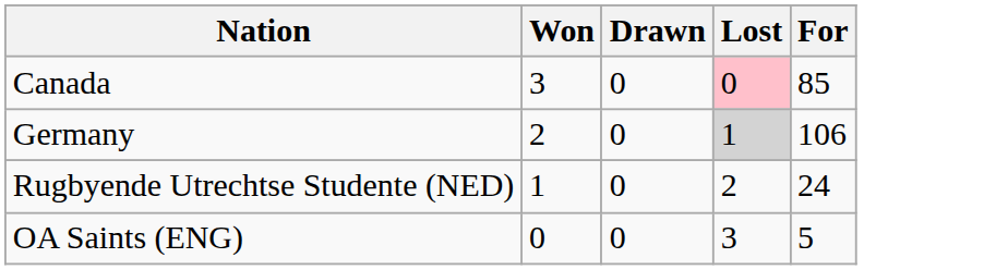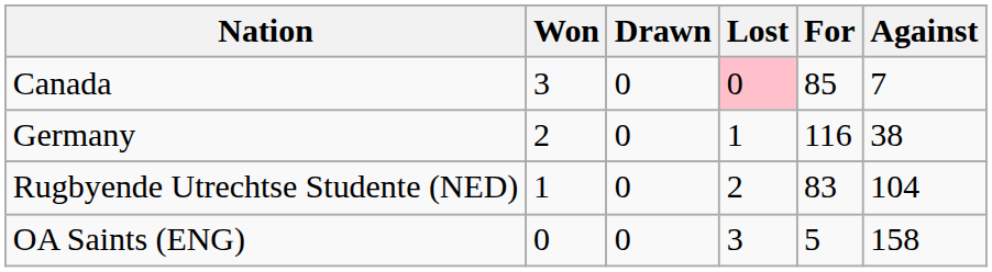 <table class="wikitable">
 <tr>
 <th>Nation</th>
 <th>Won</th>
 <th>Drawn</th>
 <th>Lost</th>
 <th>For</th>
+<th>Against</th>
 </tr>
 <tr>
 <td>Canada</td>
 <td>3</td>
 <td>0</td>
 <td style="background: pink;">0</td>
 <td>85</td>
+<td>7</td>
 </tr>
 <tr>
 <td>Germany</td>
 <td>2</td>
 <td>0</td>
-<td style="background: lightgrey;">1</td>
-<td>106</td>
+<td>1</td>
+<td>116</td>
+<td>38</td>
 </tr>
 <tr>
 <td>Rugbyende Utrechtse Studente (NED)</td>
 <td>1</td>
 <td>0</td>
 <td>2</td>
-<td>24</td>
+<td>83</td>
+<td>104</td>
 </tr>
 <tr>
 <td>OA Saints (ENG)</td>
 <td>0</td>
 <td>0</td>
 <td>3</td>
 <td>5</td>
+<td>158</td>
 </tr>
 </table>
